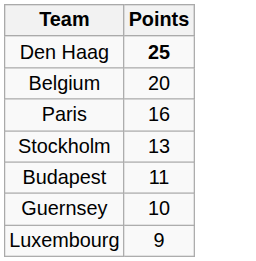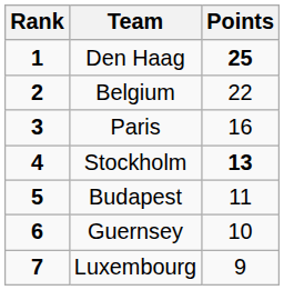 <table class="wikitable">
 <tr style="background:silver"!>
+<th>Rank</th>
 <th>Team</th>
 <th>Points</th>
 </tr>
 <tr align="center">
+<td><strong>1</strong></td>
 <td>Den Haag</td>
 <td><strong>25</strong></td>
 </tr>
 <tr align="center">
+<td><strong>2</strong></td>
 <td>Belgium</td>
-<td>20</td>
+<td>22</td>
 </tr>
 <tr align="center">
+<td><strong>3</strong></td>
 <td>Paris</td>
 <td>16</td>
 </tr>
 <tr align="center">
+<td><strong>4</strong></td>
 <td>Stockholm</td>
-<td>13</td>
+<td><strong>13</strong></td>
 </tr>
 <tr align="center">
+<td><strong>5</strong></td>
 <td>Budapest</td>
 <td>11</td>
 </tr>
 <tr align="center">
+<td><strong>6</strong></td>
 <td>Guernsey</td>
 <td>10</td>
 </tr>
 <tr align="center">
+<td><strong>7</strong></td>
 <td>Luxembourg</td>
 <td>9</td>
 </tr>
 </table>
